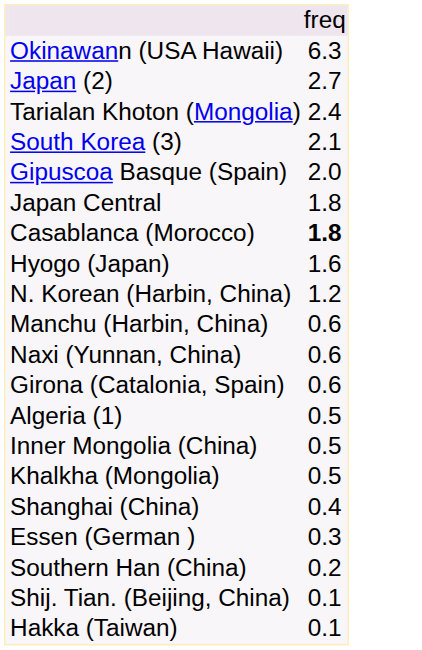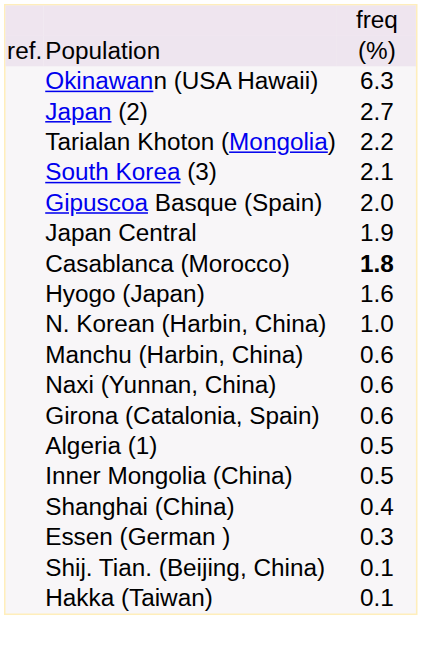 <table border="0" cellspacing="0" cellpadding="1" align="left" style="text-align:center; margin-right: 3em;  border:1px #ffeebb solid; background:#f8f6f8; ">
 <tr style="background:#efe5ef">
 <td></td>
 <td></td>
 <td>freq</td>
+</tr>
+<tr style="background:#eee5ef">
+<td>ref.</td>
+<td align="left">Population</td>
+<td style="width:50px">(%)</td>
 </tr>
 <tr>
 <td></td>
 <td align="left"><a href='#'>Okinawan</a>n (USA Hawaii)</td>
 <td>6.3</td>
 </tr>
 <tr>
 <td></td>
 <td align="left"><a href='#'>Japan</a> (2)</td>
 <td>2.7</td>
 </tr>
 <tr>
 <td></td>
 <td align="left">Tarialan Khoton (<a href='#'>Mongolia</a>)</td>
-<td>2.4</td>
+<td>2.2</td>
 </tr>
 <tr>
 <td></td>
 <td align="left"><a href='#'>South Korea</a> (3)</td>
 <td>2.1</td>
 </tr>
 <tr>
 <td></td>
 <td align="left"><a href='#'>Gipuscoa</a> Basque (Spain)</td>
 <td>2.0</td>
 </tr>
 <tr>
 <td></td>
 <td align="left">Japan Central</td>
-<td>1.8</td>
+<td>1.9</td>
 </tr>
 <tr>
 <td></td>
 <td align="left">Casablanca (Morocco)</td>
 <td><strong>1.8</strong></td>
 </tr>
 <tr>
 <td></td>
 <td align="left">Hyogo (Japan)</td>
 <td>1.6</td>
 </tr>
 <tr>
 <td></td>
 <td align="left">N. Korean (Harbin, China)</td>
-<td>1.2</td>
+<td>1.0</td>
 </tr>
 <tr>
 <td></td>
 <td align="left">Manchu (Harbin, China)</td>
 <td>0.6</td>
 </tr>
 <tr>
 <td></td>
 <td align="left">Naxi (Yunnan, China)</td>
 <td>0.6</td>
 </tr>
 <tr>
 <td></td>
 <td align="left">Girona (Catalonia, Spain)</td>
 <td>0.6</td>
 </tr>
 <tr>
 <td></td>
 <td align="left">Algeria (1)</td>
 <td>0.5</td>
 </tr>
 <tr>
 <td></td>
 <td align="left">Inner Mongolia (China)</td>
 <td>0.5</td>
 </tr>
 <tr>
 <td></td>
-<td align="left">Khalkha (Mongolia)</td>
-<td>0.5</td>
-</tr>
-<tr>
-<td></td>
 <td align="left">Shanghai (China)</td>
 <td>0.4</td>
 </tr>
 <tr>
 <td></td>
 <td align="left">Essen (German )</td>
 <td>0.3</td>
-</tr>
-<tr>
-<td></td>
-<td align="left">Southern Han (China)</td>
-<td>0.2</td>
 </tr>
 <tr>
 <td></td>
 <td align="left">Shij. Tian. (Beijing, China)</td>
 <td>0.1</td>
 </tr>
 <tr>
 <td></td>
 <td align="left">Hakka (Taiwan)</td>
 <td>0.1</td>
 </tr>
 </table>
